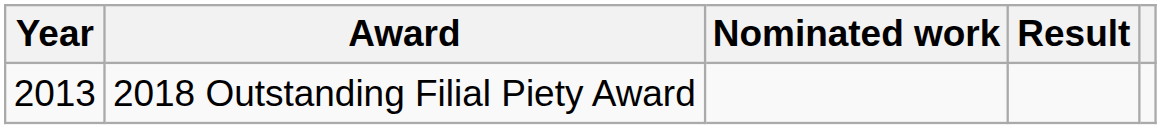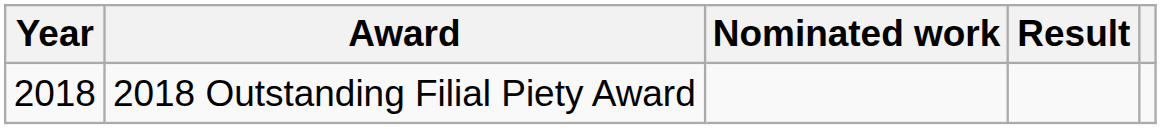 <table class="wikitable">
 <tr>
 <th>Year</th>
 <th>Award</th>
 <th>Nominated work</th>
 <th>Result</th>
 <th></th>
 </tr>
 <tr>
-<td>2013</td>
+<td>2018</td>
 <td>2018 Outstanding Filial Piety Award</td>
 <td></td>
 <td></td>
 <td></td>
 </tr>
 </table>
